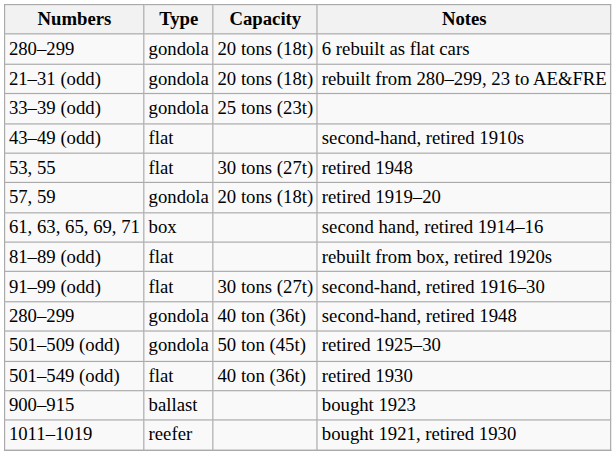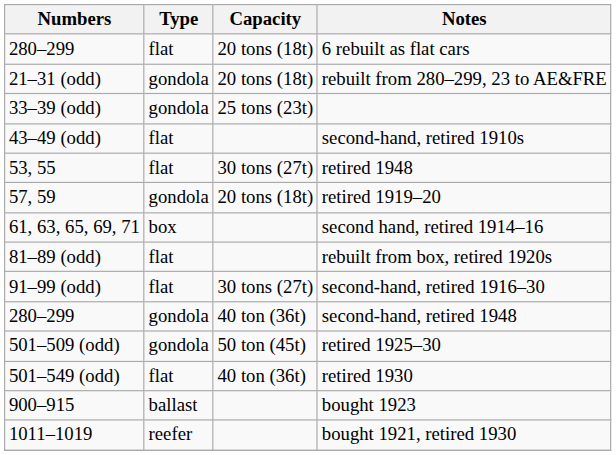 <table class="wikitable sortable">
 <tr>
 <th>Numbers</th>
 <th>Type</th>
 <th>Capacity</th>
 <th class="unsrrtable">Notes</th>
 </tr>
 <tr>
 <td>280–299</td>
-<td>gondola</td>
+<td>flat</td>
 <td>20 tons (18t)</td>
 <td>6 rebuilt as flat cars</td>
 </tr>
 <tr>
 <td>21–31 (odd)</td>
 <td>gondola</td>
 <td>20 tons (18t)</td>
 <td>rebuilt from 280–299, 23 to AE&FRE</td>
 </tr>
 <tr>
 <td>33–39 (odd)</td>
 <td>gondola</td>
 <td>25 tons (23t)</td>
 <td></td>
 </tr>
 <tr>
 <td>43–49 (odd)</td>
 <td>flat</td>
 <td></td>
 <td>second-hand, retired 1910s</td>
 </tr>
 <tr>
 <td>53, 55</td>
 <td>flat</td>
 <td>30 tons (27t)</td>
 <td>retired 1948</td>
 </tr>
 <tr>
 <td>57, 59</td>
 <td>gondola</td>
 <td>20 tons (18t)</td>
 <td>retired 1919–20</td>
 </tr>
 <tr>
 <td>61, 63, 65, 69, 71</td>
 <td>box</td>
 <td></td>
 <td>second hand, retired 1914–16</td>
 </tr>
 <tr>
 <td>81–89 (odd)</td>
 <td>flat</td>
 <td></td>
 <td>rebuilt from box, retired 1920s</td>
 </tr>
 <tr>
 <td>91–99 (odd)</td>
 <td>flat</td>
 <td>30 tons (27t)</td>
 <td>second-hand, retired 1916–30</td>
 </tr>
 <tr>
 <td>280–299</td>
 <td>gondola</td>
 <td>40 ton (36t)</td>
 <td>second-hand, retired 1948</td>
 </tr>
 <tr>
 <td>501–509 (odd)</td>
 <td>gondola</td>
 <td>50 ton (45t)</td>
 <td>retired 1925–30</td>
 </tr>
 <tr>
 <td>501–549 (odd)</td>
 <td>flat</td>
 <td>40 ton (36t)</td>
 <td>retired 1930</td>
 </tr>
 <tr>
 <td>900–915</td>
 <td>ballast</td>
 <td></td>
 <td>bought 1923</td>
 </tr>
 <tr>
 <td>1011–1019</td>
 <td>reefer</td>
 <td></td>
 <td>bought 1921, retired 1930</td>
 </tr>
 <tr>
 </tr>
 </table>
